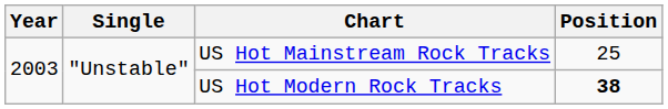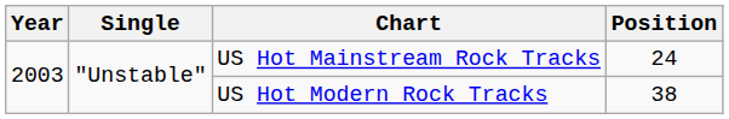 <table class="wikitable">
 <tr>
 <th>Year</th>
 <th>Single</th>
 <th>Chart</th>
 <th>Position</th>
 </tr>
 <tr>
 <td rowspan="2">2003</td>
 <td rowspan="2">"Unstable"</td>
 <td>US <a href='#'>Hot Mainstream Rock Tracks</a></td>
-<td align="center">25</td>
+<td align="center">24</td>
 </tr>
 <tr>
 <td>US <a href='#'>Hot Modern Rock Tracks</a></td>
-<td align="center"><strong>38</strong></td>
+<td align="center">38</td>
 </tr>
 </table>
